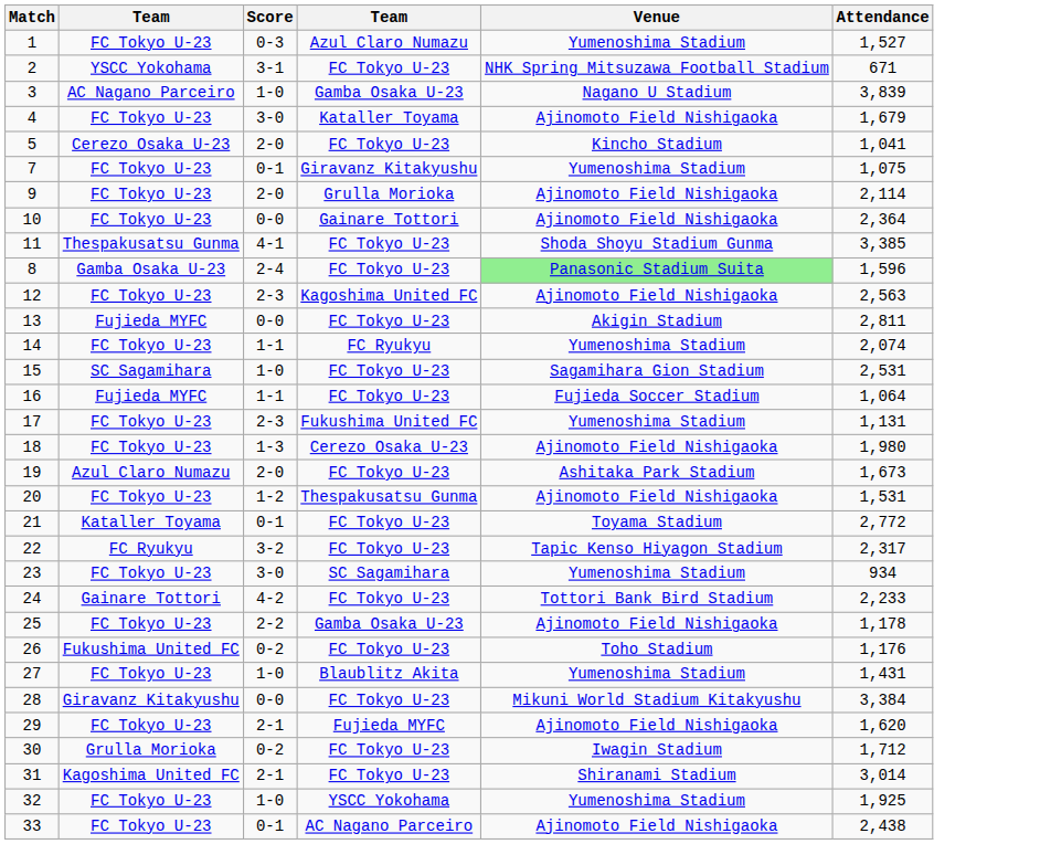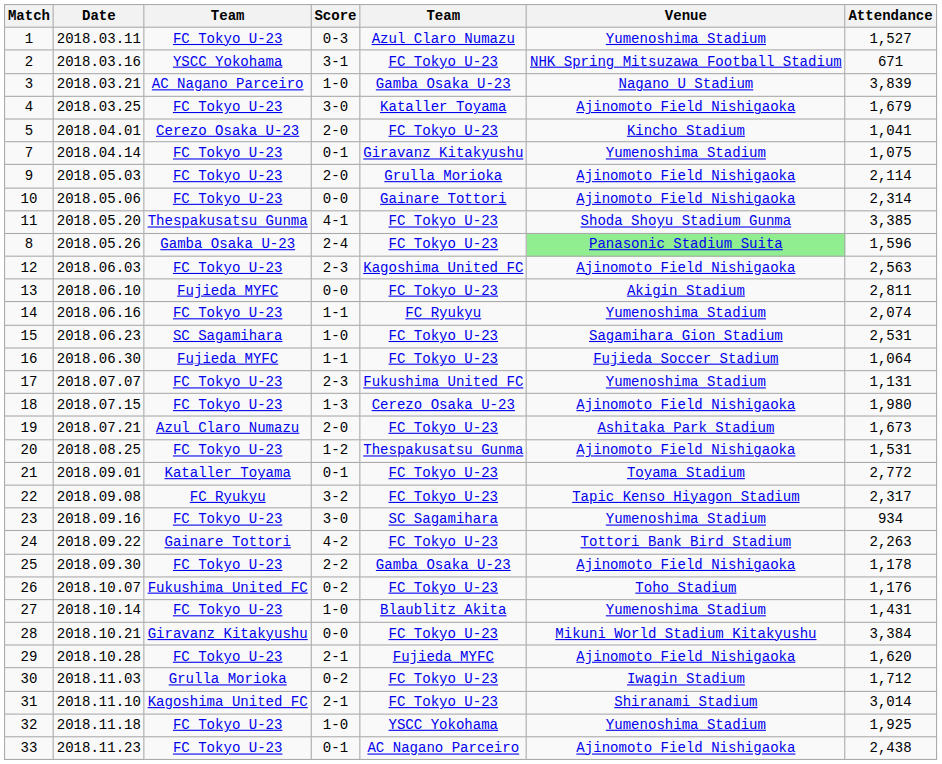 <table class="wikitable" style="text-align:center;">
 <tr>
 <th>Match</th>
+<th>Date</th>
 <th>Team</th>
 <th>Score</th>
 <th>Team</th>
 <th>Venue</th>
 <th>Attendance</th>
 </tr>
 <tr>
 <td>1</td>
+<td>2018.03.11</td>
 <td><a href='#'>FC Tokyo U-23</a></td>
 <td>0-3</td>
 <td><a href='#'>Azul Claro Numazu</a></td>
 <td><a href='#'>Yumenoshima Stadium</a></td>
 <td>1,527</td>
 </tr>
 <tr>
 <td>2</td>
+<td>2018.03.16</td>
 <td><a href='#'>YSCC Yokohama</a></td>
 <td>3-1</td>
 <td><a href='#'>FC Tokyo U-23</a></td>
 <td><a href='#'>NHK Spring Mitsuzawa Football Stadium</a></td>
 <td>671</td>
 </tr>
 <tr>
 <td>3</td>
+<td>2018.03.21</td>
 <td><a href='#'>AC Nagano Parceiro</a></td>
 <td>1-0</td>
 <td><a href='#'>Gamba Osaka U-23</a></td>
 <td><a href='#'>Nagano U Stadium</a></td>
 <td>3,839</td>
 </tr>
 <tr>
 <td>4</td>
+<td>2018.03.25</td>
 <td><a href='#'>FC Tokyo U-23</a></td>
 <td>3-0</td>
 <td><a href='#'>Kataller Toyama</a></td>
 <td><a href='#'>Ajinomoto Field Nishigaoka</a></td>
 <td>1,679</td>
 </tr>
 <tr>
 <td>5</td>
+<td>2018.04.01</td>
 <td><a href='#'>Cerezo Osaka U-23</a></td>
 <td>2-0</td>
 <td><a href='#'>FC Tokyo U-23</a></td>
 <td><a href='#'>Kincho Stadium</a></td>
 <td>1,041</td>
 </tr>
 <tr>
 <td>7</td>
+<td>2018.04.14</td>
 <td><a href='#'>FC Tokyo U-23</a></td>
 <td>0-1</td>
 <td><a href='#'>Giravanz Kitakyushu</a></td>
 <td><a href='#'>Yumenoshima Stadium</a></td>
 <td>1,075</td>
 </tr>
 <tr>
 <td>9</td>
+<td>2018.05.03</td>
 <td><a href='#'>FC Tokyo U-23</a></td>
 <td>2-0</td>
 <td><a href='#'>Grulla Morioka</a></td>
 <td><a href='#'>Ajinomoto Field Nishigaoka</a></td>
 <td>2,114</td>
 </tr>
 <tr>
 <td>10</td>
+<td>2018.05.06</td>
 <td><a href='#'>FC Tokyo U-23</a></td>
 <td>0-0</td>
 <td><a href='#'>Gainare Tottori</a></td>
 <td><a href='#'>Ajinomoto Field Nishigaoka</a></td>
-<td>2,364</td>
+<td>2,314</td>
 </tr>
 <tr>
 <td>11</td>
+<td>2018.05.20</td>
 <td><a href='#'>Thespakusatsu Gunma</a></td>
 <td>4-1</td>
 <td><a href='#'>FC Tokyo U-23</a></td>
 <td><a href='#'>Shoda Shoyu Stadium Gunma</a></td>
 <td>3,385</td>
 </tr>
 <tr>
 <td>8</td>
+<td>2018.05.26</td>
 <td><a href='#'>Gamba Osaka U-23</a></td>
 <td>2-4</td>
 <td><a href='#'>FC Tokyo U-23</a></td>
 <td style="background: lightgreen;"><a href='#'>Panasonic Stadium Suita</a></td>
 <td>1,596</td>
 </tr>
 <tr>
 <td>12</td>
+<td>2018.06.03</td>
 <td><a href='#'>FC Tokyo U-23</a></td>
 <td>2-3</td>
 <td><a href='#'>Kagoshima United FC</a></td>
 <td><a href='#'>Ajinomoto Field Nishigaoka</a></td>
 <td>2,563</td>
 </tr>
 <tr>
 <td>13</td>
+<td>2018.06.10</td>
 <td><a href='#'>Fujieda MYFC</a></td>
 <td>0-0</td>
 <td><a href='#'>FC Tokyo U-23</a></td>
 <td><a href='#'>Akigin Stadium</a></td>
 <td>2,811</td>
 </tr>
 <tr>
 <td>14</td>
+<td>2018.06.16</td>
 <td><a href='#'>FC Tokyo U-23</a></td>
 <td>1-1</td>
 <td><a href='#'>FC Ryukyu</a></td>
 <td><a href='#'>Yumenoshima Stadium</a></td>
 <td>2,074</td>
 </tr>
 <tr>
 <td>15</td>
+<td>2018.06.23</td>
 <td><a href='#'>SC Sagamihara</a></td>
 <td>1-0</td>
 <td><a href='#'>FC Tokyo U-23</a></td>
 <td><a href='#'>Sagamihara Gion Stadium</a></td>
 <td>2,531</td>
 </tr>
 <tr>
 <td>16</td>
+<td>2018.06.30</td>
 <td><a href='#'>Fujieda MYFC</a></td>
 <td>1-1</td>
 <td><a href='#'>FC Tokyo U-23</a></td>
 <td><a href='#'>Fujieda Soccer Stadium</a></td>
 <td>1,064</td>
 </tr>
 <tr>
 <td>17</td>
+<td>2018.07.07</td>
 <td><a href='#'>FC Tokyo U-23</a></td>
 <td>2-3</td>
 <td><a href='#'>Fukushima United FC</a></td>
 <td><a href='#'>Yumenoshima Stadium</a></td>
 <td>1,131</td>
 </tr>
 <tr>
 <td>18</td>
+<td>2018.07.15</td>
 <td><a href='#'>FC Tokyo U-23</a></td>
 <td>1-3</td>
 <td><a href='#'>Cerezo Osaka U-23</a></td>
 <td><a href='#'>Ajinomoto Field Nishigaoka</a></td>
 <td>1,980</td>
 </tr>
 <tr>
 <td>19</td>
+<td>2018.07.21</td>
 <td><a href='#'>Azul Claro Numazu</a></td>
 <td>2-0</td>
 <td><a href='#'>FC Tokyo U-23</a></td>
 <td><a href='#'>Ashitaka Park Stadium</a></td>
 <td>1,673</td>
 </tr>
 <tr>
 <td>20</td>
+<td>2018.08.25</td>
 <td><a href='#'>FC Tokyo U-23</a></td>
 <td>1-2</td>
 <td><a href='#'>Thespakusatsu Gunma</a></td>
 <td><a href='#'>Ajinomoto Field Nishigaoka</a></td>
 <td>1,531</td>
 </tr>
 <tr>
 <td>21</td>
+<td>2018.09.01</td>
 <td><a href='#'>Kataller Toyama</a></td>
 <td>0-1</td>
 <td><a href='#'>FC Tokyo U-23</a></td>
 <td><a href='#'>Toyama Stadium</a></td>
 <td>2,772</td>
 </tr>
 <tr>
 <td>22</td>
+<td>2018.09.08</td>
 <td><a href='#'>FC Ryukyu</a></td>
 <td>3-2</td>
 <td><a href='#'>FC Tokyo U-23</a></td>
 <td><a href='#'>Tapic Kenso Hiyagon Stadium</a></td>
 <td>2,317</td>
 </tr>
 <tr>
 <td>23</td>
+<td>2018.09.16</td>
 <td><a href='#'>FC Tokyo U-23</a></td>
 <td>3-0</td>
 <td><a href='#'>SC Sagamihara</a></td>
 <td><a href='#'>Yumenoshima Stadium</a></td>
 <td>934</td>
 </tr>
 <tr>
 <td>24</td>
+<td>2018.09.22</td>
 <td><a href='#'>Gainare Tottori</a></td>
 <td>4-2</td>
 <td><a href='#'>FC Tokyo U-23</a></td>
 <td><a href='#'>Tottori Bank Bird Stadium</a></td>
-<td>2,233</td>
+<td>2,263</td>
 </tr>
 <tr>
 <td>25</td>
+<td>2018.09.30</td>
 <td><a href='#'>FC Tokyo U-23</a></td>
 <td>2-2</td>
 <td><a href='#'>Gamba Osaka U-23</a></td>
 <td><a href='#'>Ajinomoto Field Nishigaoka</a></td>
 <td>1,178</td>
 </tr>
 <tr>
 <td>26</td>
+<td>2018.10.07</td>
 <td><a href='#'>Fukushima United FC</a></td>
 <td>0-2</td>
 <td><a href='#'>FC Tokyo U-23</a></td>
 <td><a href='#'>Toho Stadium</a></td>
 <td>1,176</td>
 </tr>
 <tr>
 <td>27</td>
+<td>2018.10.14</td>
 <td><a href='#'>FC Tokyo U-23</a></td>
 <td>1-0</td>
 <td><a href='#'>Blaublitz Akita</a></td>
 <td><a href='#'>Yumenoshima Stadium</a></td>
 <td>1,431</td>
 </tr>
 <tr>
 <td>28</td>
+<td>2018.10.21</td>
 <td><a href='#'>Giravanz Kitakyushu</a></td>
 <td>0-0</td>
 <td><a href='#'>FC Tokyo U-23</a></td>
 <td><a href='#'>Mikuni World Stadium Kitakyushu</a></td>
 <td>3,384</td>
 </tr>
 <tr>
 <td>29</td>
+<td>2018.10.28</td>
 <td><a href='#'>FC Tokyo U-23</a></td>
 <td>2-1</td>
 <td><a href='#'>Fujieda MYFC</a></td>
 <td><a href='#'>Ajinomoto Field Nishigaoka</a></td>
 <td>1,620</td>
 </tr>
 <tr>
 <td>30</td>
+<td>2018.11.03</td>
 <td><a href='#'>Grulla Morioka</a></td>
 <td>0-2</td>
 <td><a href='#'>FC Tokyo U-23</a></td>
 <td><a href='#'>Iwagin Stadium</a></td>
 <td>1,712</td>
 </tr>
 <tr>
 <td>31</td>
+<td>2018.11.10</td>
 <td><a href='#'>Kagoshima United FC</a></td>
 <td>2-1</td>
 <td><a href='#'>FC Tokyo U-23</a></td>
 <td><a href='#'>Shiranami Stadium</a></td>
 <td>3,014</td>
 </tr>
 <tr>
 <td>32</td>
+<td>2018.11.18</td>
 <td><a href='#'>FC Tokyo U-23</a></td>
 <td>1-0</td>
 <td><a href='#'>YSCC Yokohama</a></td>
 <td><a href='#'>Yumenoshima Stadium</a></td>
 <td>1,925</td>
 </tr>
 <tr>
 <td>33</td>
+<td>2018.11.23</td>
 <td><a href='#'>FC Tokyo U-23</a></td>
 <td>0-1</td>
 <td><a href='#'>AC Nagano Parceiro</a></td>
 <td><a href='#'>Ajinomoto Field Nishigaoka</a></td>
 <td>2,438</td>
 </tr>
 </table>
